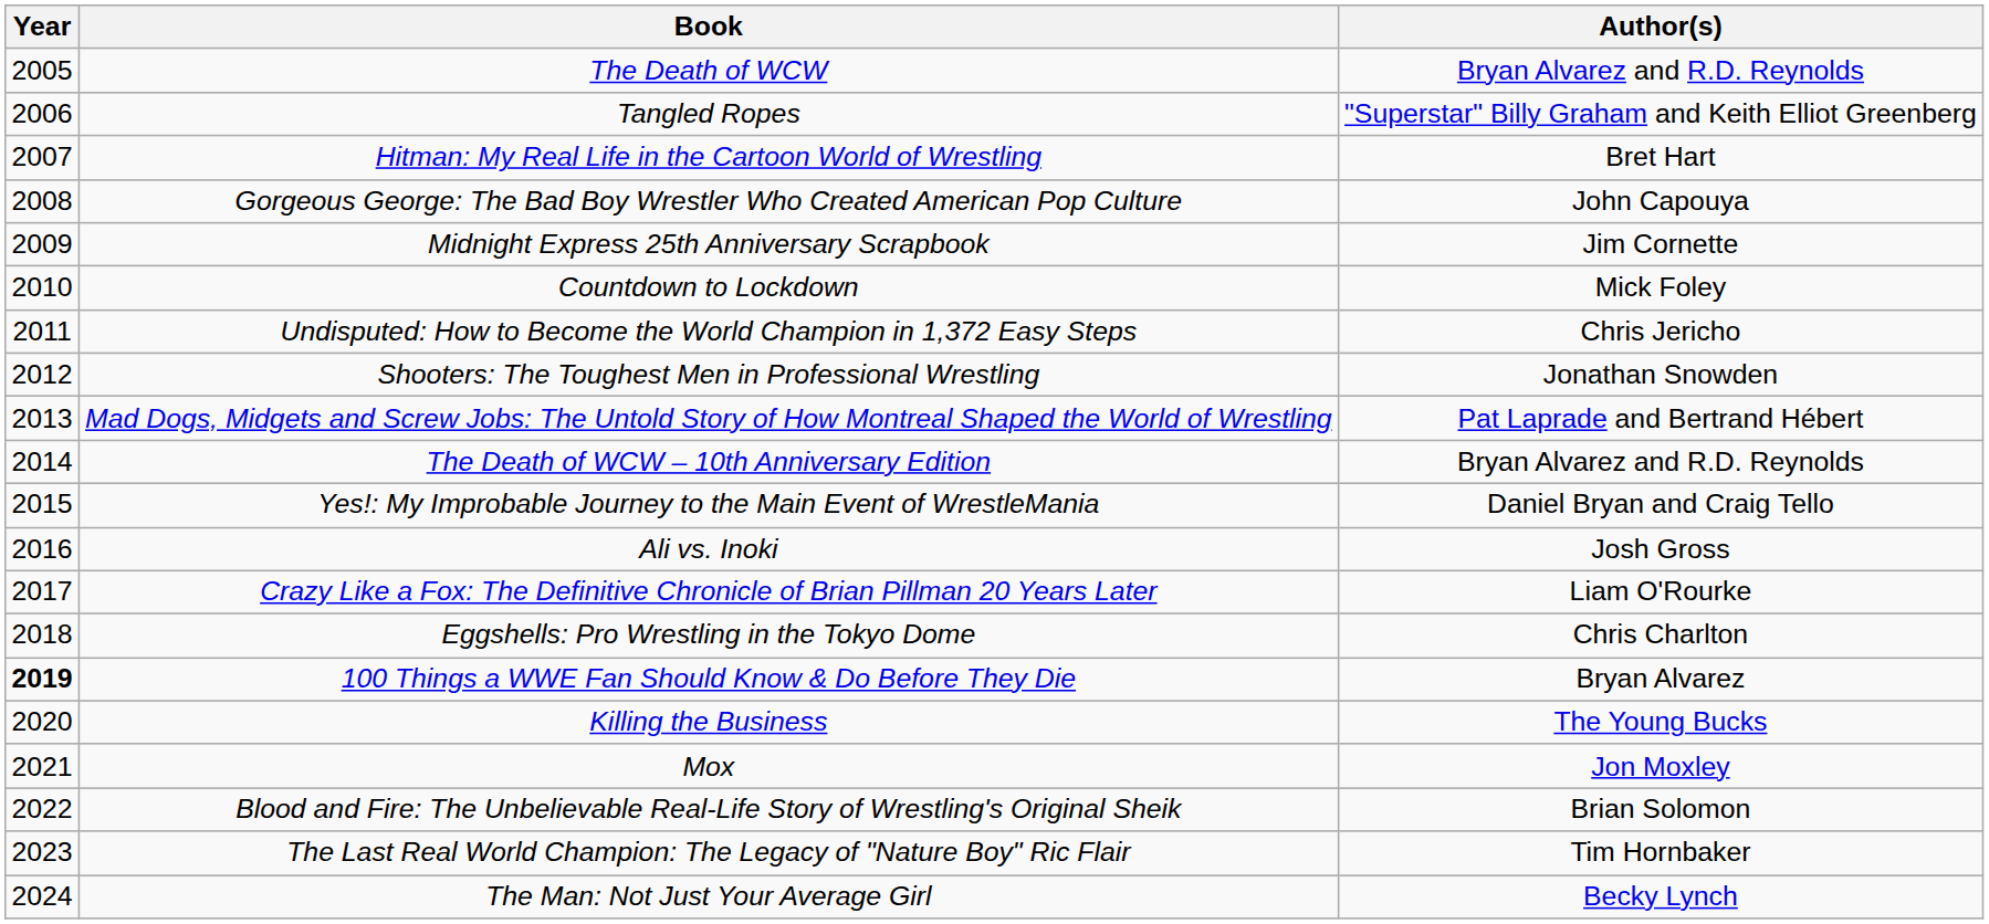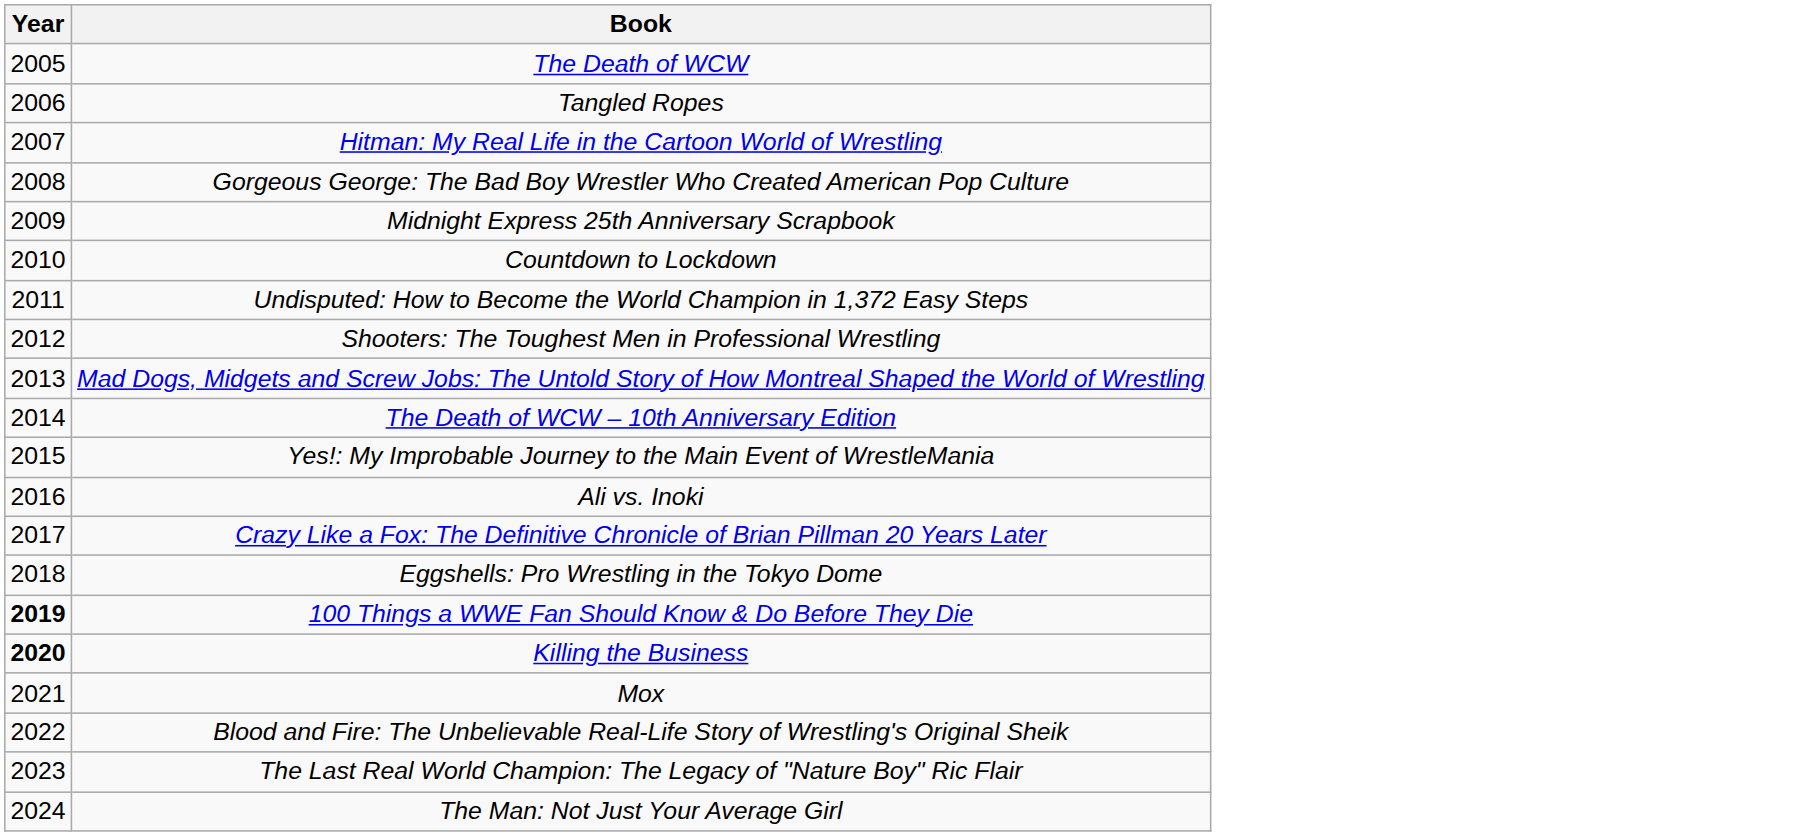 <table class="wikitable sortable" style="text-align: center">
 <tr>
 <th>Year</th>
 <th>Book</th>
-<th>Author(s)</th>
 </tr>
 <tr>
 <td>2005</td>
 <td><em><a href='#'>The Death of WCW</a></em></td>
-<td><a href='#'>Bryan Alvarez</a> and <a href='#'>R.D. Reynolds</a></td>
 </tr>
 <tr>
 <td>2006</td>
 <td><em>Tangled Ropes</em></td>
-<td><a href='#'>"Superstar" Billy Graham</a> and Keith Elliot Greenberg</td>
 </tr>
 <tr>
 <td>2007</td>
 <td><em><a href='#'>Hitman: My Real Life in the Cartoon World of Wrestling</a></em></td>
-<td>Bret Hart</td>
 </tr>
 <tr>
 <td>2008</td>
 <td><em>Gorgeous George: The Bad Boy Wrestler Who Created American Pop Culture</em></td>
-<td>John Capouya</td>
 </tr>
 <tr>
 <td>2009</td>
 <td><em>Midnight Express 25th Anniversary Scrapbook</em></td>
-<td>Jim Cornette</td>
 </tr>
 <tr>
 <td>2010</td>
 <td><em>Countdown to Lockdown</em></td>
-<td>Mick Foley</td>
 </tr>
 <tr>
 <td>2011</td>
 <td><em>Undisputed: How to Become the World Champion in 1,372 Easy Steps</em></td>
-<td>Chris Jericho</td>
 </tr>
 <tr>
 <td>2012</td>
 <td><em>Shooters: The Toughest Men in Professional Wrestling</em></td>
-<td>Jonathan Snowden</td>
 </tr>
 <tr>
 <td>2013</td>
 <td><em><a href='#'>Mad Dogs, Midgets and Screw Jobs: The Untold Story of How Montreal Shaped the World of Wrestling</a></em></td>
-<td><a href='#'>Pat Laprade</a> and Bertrand Hébert</td>
 </tr>
 <tr>
 <td>2014</td>
 <td><em><a href='#'>The Death of WCW – 10th Anniversary Edition</a></em></td>
-<td>Bryan Alvarez and R.D. Reynolds</td>
 </tr>
 <tr>
 <td>2015</td>
 <td><em>Yes!: My Improbable Journey to the Main Event of WrestleMania</em></td>
-<td>Daniel Bryan and Craig Tello</td>
 </tr>
 <tr>
 <td>2016</td>
 <td><em>Ali vs. Inoki</em></td>
-<td>Josh Gross</td>
 </tr>
 <tr>
 <td>2017</td>
 <td><em><a href='#'>Crazy Like a Fox: The Definitive Chronicle of Brian Pillman 20 Years Later</a></em></td>
-<td>Liam O'Rourke</td>
 </tr>
 <tr>
 <td>2018</td>
 <td><em>Eggshells: Pro Wrestling in the Tokyo Dome</em></td>
-<td>Chris Charlton</td>
 </tr>
 <tr>
 <td><strong>2019</strong></td>
 <td><em><a href='#'>100 Things a WWE Fan Should Know & Do Before They Die</a></em></td>
-<td>Bryan Alvarez</td>
 </tr>
 <tr>
-<td>2020</td>
+<td><strong>2020</strong></td>
 <td><em><a href='#'>Killing the Business</a></em></td>
-<td><a href='#'>The Young Bucks</a></td>
 </tr>
 <tr>
 <td>2021</td>
 <td><em>Mox</em></td>
-<td><a href='#'>Jon Moxley</a></td>
 </tr>
 <tr>
 <td>2022</td>
 <td><em>Blood and Fire: The Unbelievable Real-Life Story of Wrestling's Original Sheik</em></td>
-<td>Brian Solomon</td>
 </tr>
 <tr>
 <td>2023</td>
 <td><em>The Last Real World Champion: The Legacy of "Nature Boy" Ric Flair</em></td>
-<td>Tim Hornbaker</td>
 </tr>
 <tr>
 <td>2024</td>
 <td><em>The Man: Not Just Your Average Girl</em></td>
-<td><a href='#'>Becky Lynch</a></td>
 </tr>
 </table>
